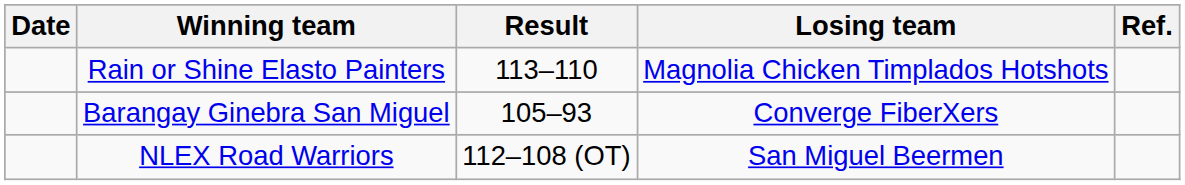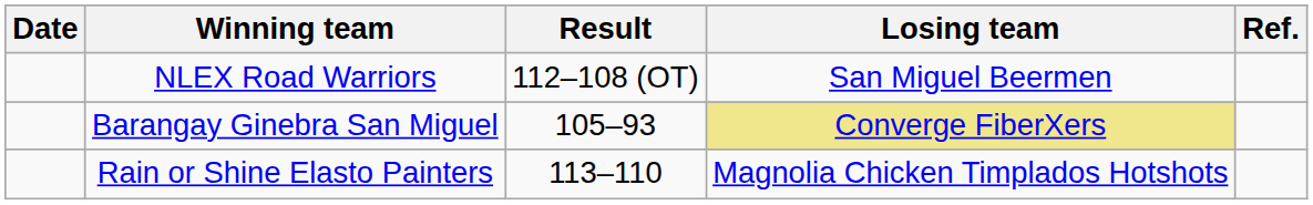 <table class="wikitable sortable" style="text-align: center">
 <tr>
 <th>Date</th>
 <th>Winning team</th>
 <th>Result</th>
 <th>Losing team</th>
 <th class=unsortable>Ref.</th>
 </tr>
 <tr>
 <td></td>
-<td><a href='#'>Rain or Shine Elasto Painters</a></td>
-<td>113–110</td>
-<td><a href='#'>Magnolia Chicken Timplados Hotshots</a></td>
+<td><a href='#'>NLEX Road Warriors</a></td>
+<td>112–108 (OT)</td>
+<td><a href='#'>San Miguel Beermen</a></td>
 <td></td>
 </tr>
 <tr>
 <td></td>
 <td><a href='#'>Barangay Ginebra San Miguel</a></td>
 <td>105–93</td>
-<td><a href='#'>Converge FiberXers</a></td>
+<td style="background: khaki;"><a href='#'>Converge FiberXers</a></td>
 <td></td>
 </tr>
 <tr>
 <td></td>
-<td><a href='#'>NLEX Road Warriors</a></td>
-<td>112–108 (OT)</td>
-<td><a href='#'>San Miguel Beermen</a></td>
+<td><a href='#'>Rain or Shine Elasto Painters</a></td>
+<td>113–110</td>
+<td><a href='#'>Magnolia Chicken Timplados Hotshots</a></td>
 <td></td>
 </tr>
 </table>
